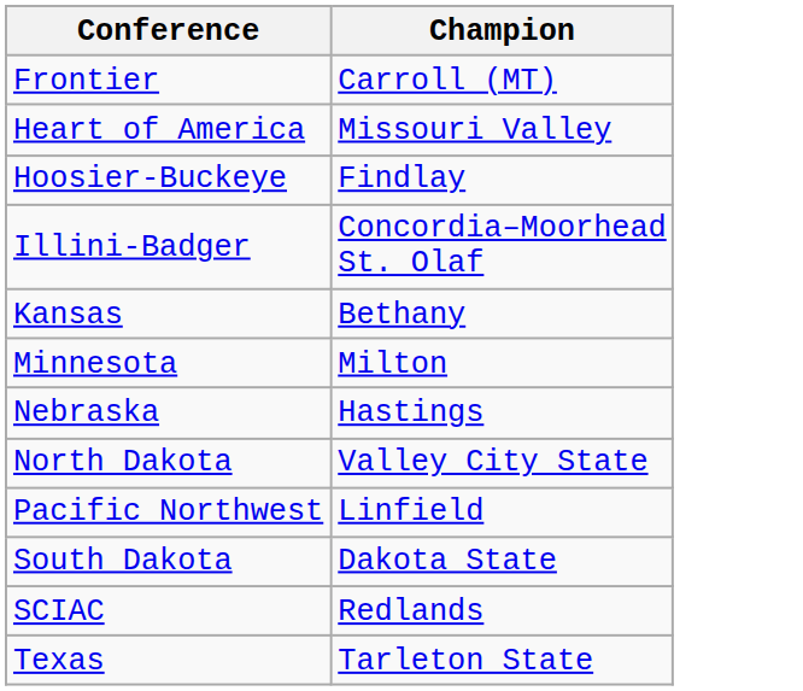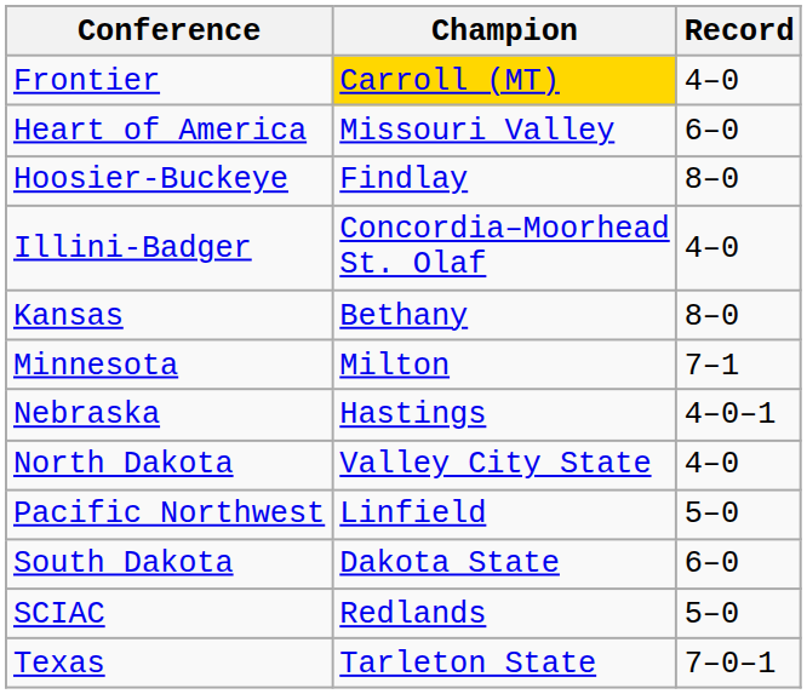 <table class="wikitable">
 <tr>
 <th>Conference</th>
 <th>Champion</th>
+<th>Record</th>
 </tr>
 <tr>
 <td><a href='#'>Frontier</a></td>
-<td><a href='#'>Carroll (MT)</a></td>
+<td style="background: gold;"><a href='#'>Carroll (MT)</a></td>
+<td>4–0</td>
 </tr>
 <tr>
 <td><a href='#'>Heart of America</a></td>
 <td><a href='#'>Missouri Valley</a></td>
+<td>6–0</td>
 </tr>
 <tr>
 <td><a href='#'>Hoosier-Buckeye</a></td>
 <td><a href='#'>Findlay</a></td>
+<td>8–0</td>
 </tr>
 <tr>
 <td><a href='#'>Illini-Badger</a></td>
 <td><a href='#'>Concordia–Moorhead</a><br><a href='#'>St. Olaf</a></td>
+<td>4–0</td>
 </tr>
 <tr>
 <td><a href='#'>Kansas</a></td>
 <td><a href='#'>Bethany</a></td>
+<td>8–0</td>
 </tr>
 <tr>
 <td><a href='#'>Minnesota</a></td>
 <td><a href='#'>Milton</a></td>
+<td>7–1</td>
 </tr>
 <tr>
 <td><a href='#'>Nebraska</a></td>
 <td><a href='#'>Hastings</a></td>
+<td>4–0–1</td>
 </tr>
 <tr>
 <td><a href='#'>North Dakota</a></td>
 <td><a href='#'>Valley City State</a></td>
+<td>4–0</td>
 </tr>
 <tr>
 <td><a href='#'>Pacific Northwest</a></td>
 <td><a href='#'>Linfield</a></td>
+<td>5–0</td>
 </tr>
 <tr>
 <td><a href='#'>South Dakota</a></td>
 <td><a href='#'>Dakota State</a></td>
+<td>6–0</td>
 </tr>
 <tr>
 <td><a href='#'>SCIAC</a></td>
 <td><a href='#'>Redlands</a></td>
+<td>5–0</td>
 </tr>
 <tr>
 <td><a href='#'>Texas</a></td>
 <td><a href='#'>Tarleton State</a></td>
+<td>7–0–1</td>
 </tr>
 </table>
